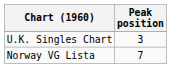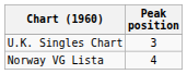 <table class="wikitable sortable">
 <tr>
 <th align="left">Chart (1960)</th>
 <th style="text-align:center;">Peak<br>position</th>
 </tr>
 <tr>
 </tr>
 <tr>
 </tr>
 <tr>
 <td align="left">U.K. Singles Chart</td>
 <td style="text-align:center;">3</td>
 </tr>
 <tr>
 <td align="left">Norway VG Lista</td>
-<td style="text-align:center;">7</td>
+<td style="text-align:center;">4</td>
 </tr>
 </table>
